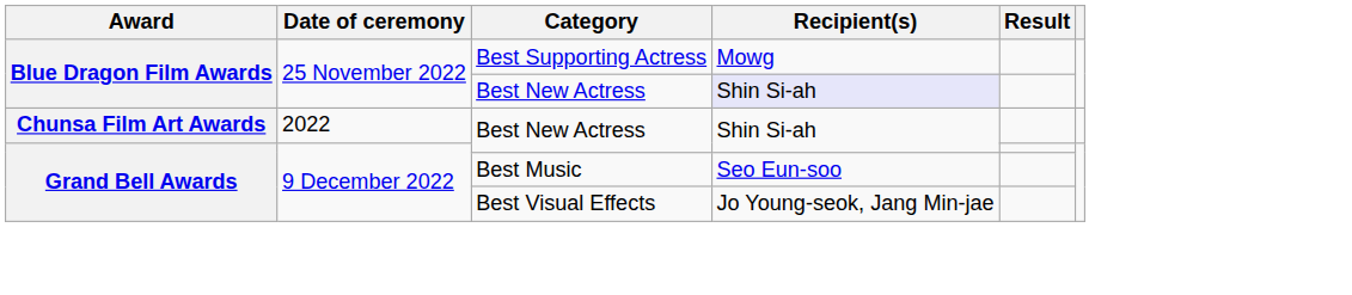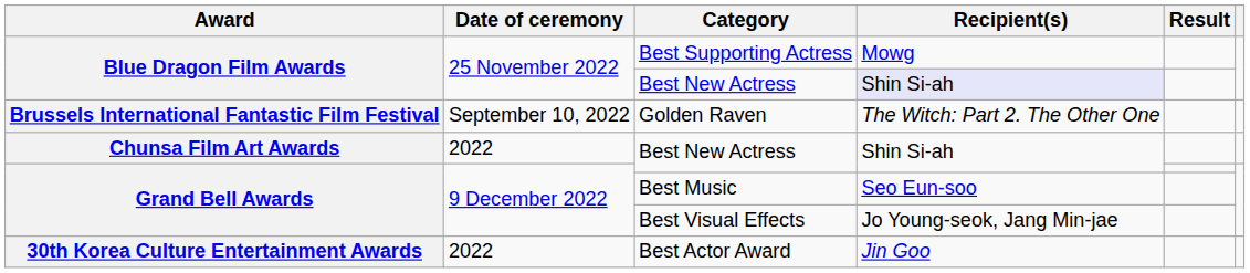 <table class="wikitable plainrowheaders sortable">
 <tr>
 <th scope="col">Award</th>
 <th scope="col">Date of ceremony</th>
 <th scope="col">Category</th>
 <th scope="col">Recipient(s)</th>
 <th scope="col">Result</th>
 <th scope="col" class="unsortable"></th>
 </tr>
 <tr>
 <th scope="row"  rowspan="2"><a href='#'>Blue Dragon Film Awards</a></th>
 <td rowspan="2"><a href='#'>25 November 2022</a></td>
 <td><a href='#'>Best Supporting Actress</a></td>
 <td><a href='#'>Mowg</a></td>
 <td></td>
 <td rowspan="2"></td>
 </tr>
 <tr>
 <td><a href='#'>Best New Actress</a></td>
 <td style="background: lavender;">Shin Si-ah</td>
+<td></td>
+</tr>
+<tr>
+<th scope="row"><a href='#'>Brussels International Fantastic Film Festival</a></th>
+<td>September 10, 2022</td>
+<td>Golden Raven</td>
+<td><em>The Witch: Part 2. The Other One</em></td>
+<td></td>
 <td></td>
 </tr>
 <tr>
 <th scope="row"><a href='#'>Chunsa Film Art Awards</a></th>
 <td>2022</td>
 <td rowspan="2">Best New Actress</td>
 <td rowspan="2">Shin Si-ah</td>
 <td></td>
 <td></td>
 </tr>
 <tr>
 <th scope="row"  rowspan="3"><a href='#'>Grand Bell Awards</a></th>
 <td rowspan="3"><a href='#'>9 December 2022</a></td>
 <td></td>
 <td rowspan="3"></td>
 </tr>
 <tr>
 <td>Best Music</td>
 <td><a href='#'>Seo Eun-soo</a></td>
 <td></td>
 </tr>
 <tr>
 <td>Best Visual Effects</td>
 <td>Jo Young-seok, Jang Min-jae</td>
 <td></td>
 </tr>
+<tr>
+<th scope="row"><a href='#'>30th Korea Culture Entertainment Awards</a></th>
+<td>2022</td>
+<td>Best Actor Award</td>
+<td><em><a href='#'>Jin Goo</a></em></td>
+<td></td>
+<td></td>
+</tr>
 </table>
